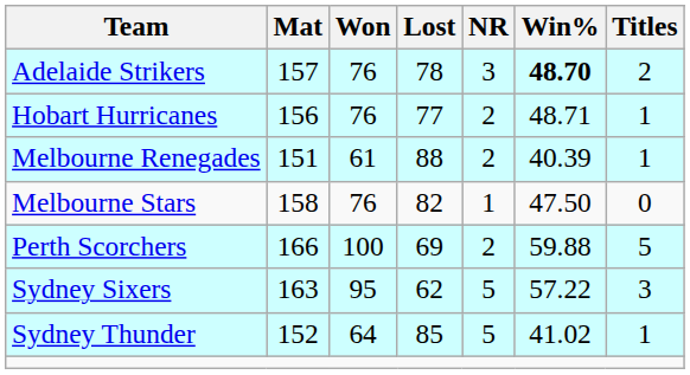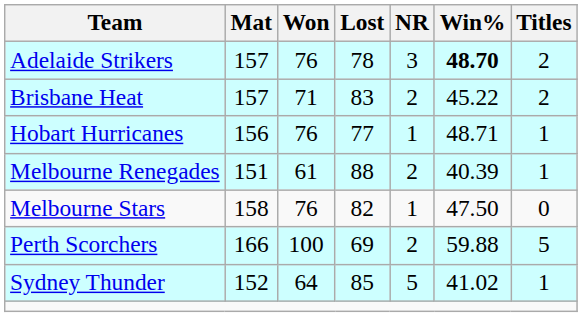 <table class="wikitable" style="text-align:center">
 <tr>
 <th>Team</th>
 <th>Mat</th>
 <th>Won</th>
 <th>Lost</th>
 <th>NR</th>
 <th>Win%</th>
 <th>Titles</th>
 </tr>
 <tr style="background: #CDFFFF">
 <td style="text-align:left"><a href='#'>Adelaide Strikers</a></td>
 <td>157</td>
 <td>76</td>
 <td>78</td>
 <td>3</td>
 <td><strong>48.70</strong></td>
 <td>2</td>
 </tr>
 <tr style="background: #CDFFFF">
+<td style="text-align:left"><a href='#'>Brisbane Heat</a></td>
+<td>157</td>
+<td>71</td>
+<td>83</td>
+<td>2</td>
+<td>45.22</td>
+<td>2</td>
+</tr>
+<tr style="background: #CDFFFF">
 <td style="text-align:left"><a href='#'>Hobart Hurricanes</a></td>
 <td>156</td>
 <td>76</td>
 <td>77</td>
-<td>2</td>
+<td>1</td>
 <td>48.71</td>
 <td>1</td>
 </tr>
 <tr style="background: #CDFFFF">
 <td style="text-align:left"><a href='#'>Melbourne Renegades</a></td>
 <td>151</td>
 <td>61</td>
 <td>88</td>
 <td>2</td>
 <td>40.39</td>
 <td>1</td>
 </tr>
 <tr>
 <td style="text-align:left"><a href='#'>Melbourne Stars</a></td>
 <td>158</td>
 <td>76</td>
 <td>82</td>
 <td>1</td>
 <td>47.50</td>
 <td>0</td>
 </tr>
 <tr style="background: #CDFFFF">
 <td style="text-align:left"><a href='#'>Perth Scorchers</a></td>
 <td>166</td>
 <td>100</td>
 <td>69</td>
 <td>2</td>
 <td>59.88</td>
 <td>5</td>
 </tr>
 <tr style="background: #CDFFFF">
-<td style="text-align:left"><a href='#'>Sydney Sixers</a></td>
-<td>163</td>
-<td>95</td>
-<td>62</td>
-<td>5</td>
-<td>57.22</td>
-<td>3</td>
-</tr>
-<tr style="background: #CDFFFF">
 <td style="text-align:left"><a href='#'>Sydney Thunder</a></td>
 <td>152</td>
 <td>64</td>
 <td>85</td>
 <td>5</td>
 <td>41.02</td>
 <td>1</td>
 </tr>
 <tr>
 <td colspan="7"></td>
 </tr>
 </table>
